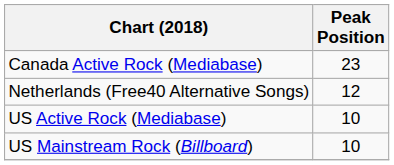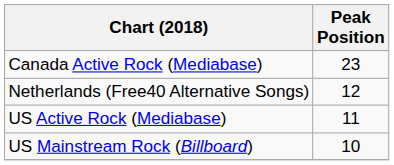 <table class="wikitable">
 <tr>
 <th>Chart (2018)</th>
 <th>Peak<br>Position</th>
 </tr>
 <tr>
 <td>Canada <a href='#'>Active Rock</a> (<a href='#'>Mediabase</a>)</td>
 <td style="text-align:center;">23</td>
 </tr>
 <tr>
 <td>Netherlands (Free40 Alternative Songs)</td>
 <td style="text-align:center;">12</td>
 </tr>
 <tr>
 <td>US <a href='#'>Active Rock</a> (<a href='#'>Mediabase</a>)</td>
-<td style="text-align:center;">10</td>
+<td style="text-align:center;">11</td>
 </tr>
 <tr>
 <td>US <a href='#'>Mainstream Rock</a> (<em><a href='#'>Billboard</a></em>)</td>
 <td style="text-align:center;">10</td>
 </tr>
 <tr>
 </tr>
 </table>
